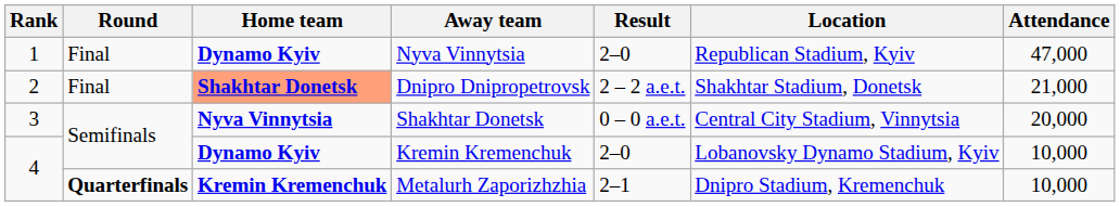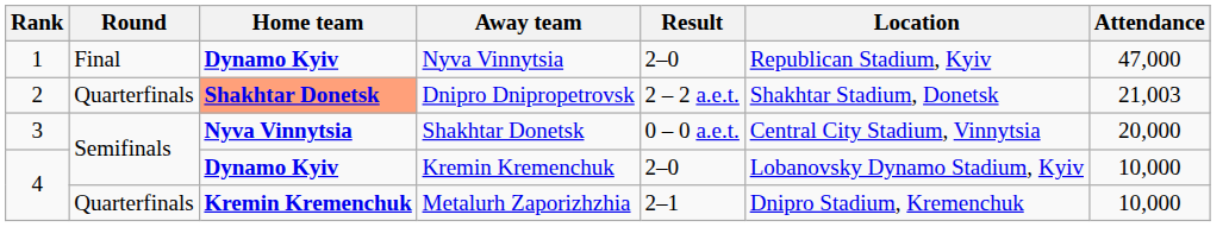 <table class="wikitable" style="text-align:center">
 <tr>
 <th>Rank</th>
 <th>Round</th>
 <th>Home team</th>
 <th>Away team</th>
 <th>Result</th>
 <th>Location</th>
 <th>Attendance</th>
 </tr>
 <tr>
 <td>1</td>
 <td align=left>Final</td>
 <td align=left><strong><a href='#'>Dynamo Kyiv</a></strong></td>
 <td align=left><a href='#'>Nyva Vinnytsia</a></td>
 <td align=left>2–0</td>
 <td align=left><a href='#'>Republican Stadium</a>, <a href='#'>Kyiv</a></td>
 <td>47,000</td>
 </tr>
 <tr>
 <td>2</td>
-<td align=left>Final</td>
+<td align=left>Quarterfinals</td>
 <td align=left style="background: lightsalmon;"><strong><a href='#'>Shakhtar Donetsk</a></strong></td>
 <td align=left><a href='#'>Dnipro Dnipropetrovsk</a></td>
 <td align=left>2 – 2 <a href='#'>a.e.t.</a></td>
 <td align=left><a href='#'>Shakhtar Stadium</a>, <a href='#'>Donetsk</a></td>
-<td>21,000</td>
+<td>21,003</td>
 </tr>
 <tr>
 <td>3</td>
 <td align=left rowspan=2>Semifinals</td>
 <td align=left><strong><a href='#'>Nyva Vinnytsia</a></strong></td>
 <td align=left><a href='#'>Shakhtar Donetsk</a></td>
 <td align=left>0 – 0 <a href='#'>a.e.t.</a></td>
 <td align=left><a href='#'>Central City Stadium</a>, <a href='#'>Vinnytsia</a></td>
 <td>20,000</td>
 </tr>
 <tr>
 <td rowspan=2>4</td>
 <td align=left><strong><a href='#'>Dynamo Kyiv</a></strong></td>
 <td align=left><a href='#'>Kremin Kremenchuk</a></td>
 <td align=left>2–0</td>
 <td align=left><a href='#'>Lobanovsky Dynamo Stadium</a>, <a href='#'>Kyiv</a></td>
 <td>10,000</td>
 </tr>
 <tr>
-<td align=left><strong>Quarterfinals</strong></td>
+<td align=left>Quarterfinals</td>
 <td align=left><strong><a href='#'>Kremin Kremenchuk</a></strong></td>
 <td align=left><a href='#'>Metalurh Zaporizhzhia</a></td>
 <td align=left>2–1</td>
 <td align=left><a href='#'>Dnipro Stadium</a>, <a href='#'>Kremenchuk</a></td>
 <td>10,000</td>
 </tr>
 </table>
